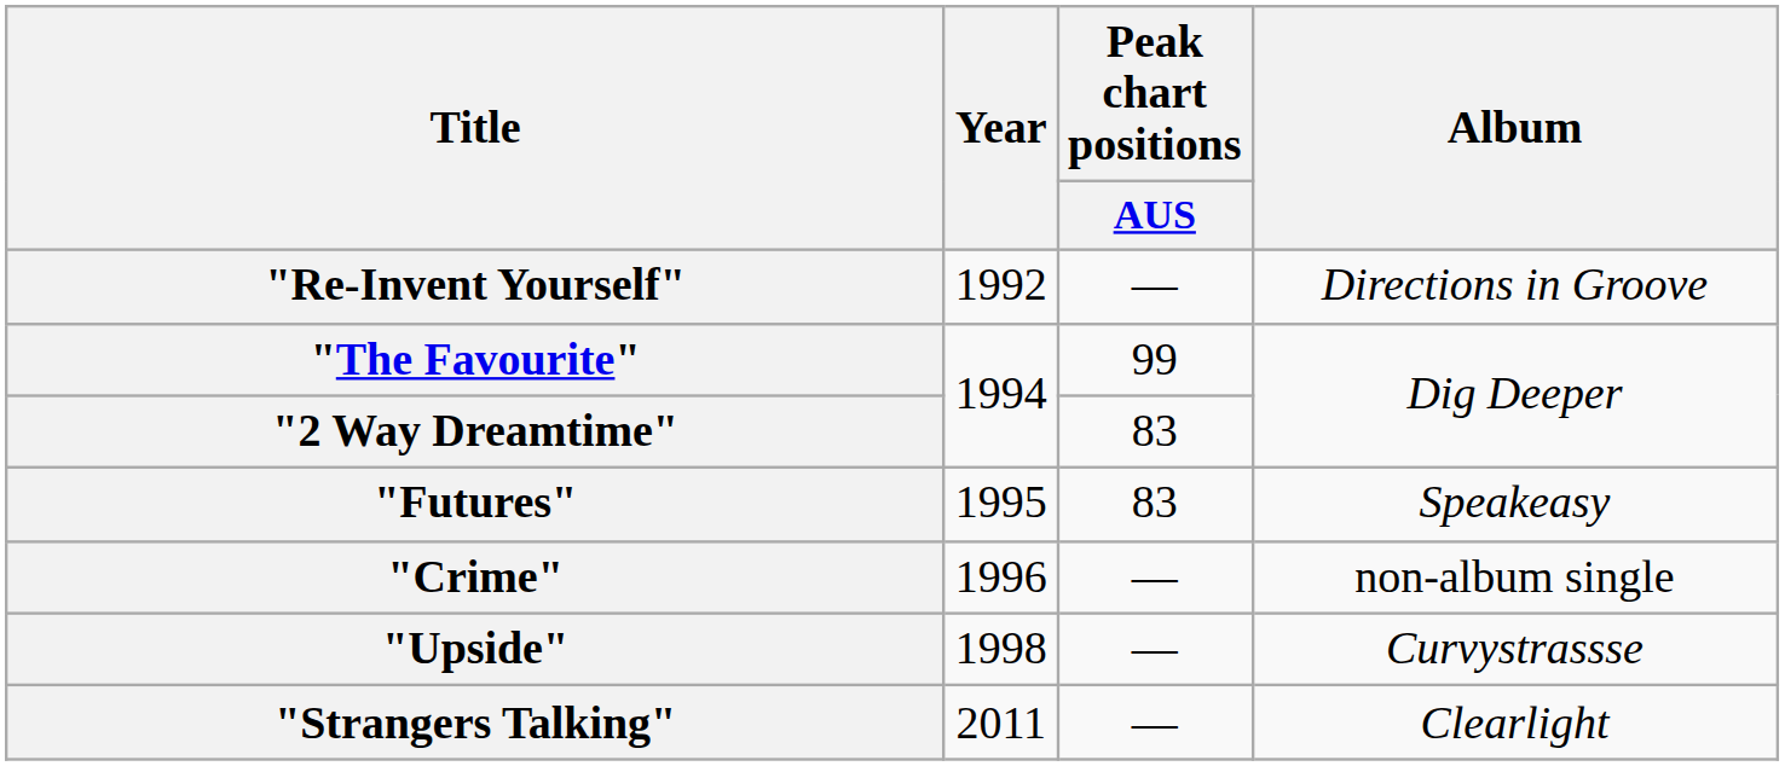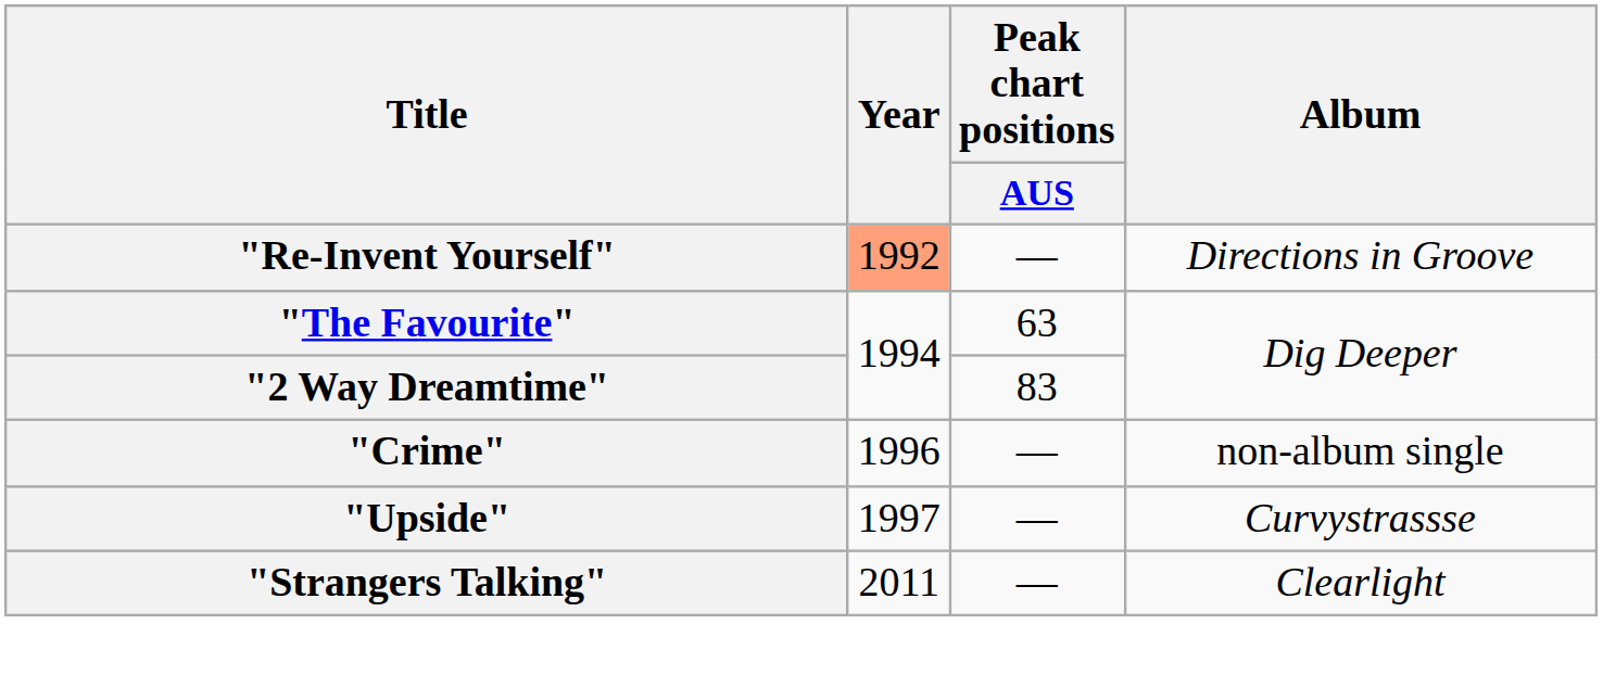 <table class="wikitable plainrowheaders" style="text-align:center;">
 <tr>
 <th scope="col" rowspan="2" style="width:20em;">Title</th>
 <th scope="col" rowspan="2" style="width:1em;">Year</th>
 <th scope="col">Peak chart positions</th>
 <th scope="col" rowspan="2" style="width:11em;">Album</th>
 </tr>
 <tr>
 <th scope="col" style="width:3em;font-size:90%;"><a href='#'>AUS</a><br></th>
 </tr>
 <tr>
 <th scope="row">"Re-Invent Yourself"</th>
-<td>1992</td>
+<td style="background: lightsalmon;">1992</td>
 <td>—</td>
 <td><em>Directions in Groove</em></td>
 </tr>
 <tr>
 <th scope="row">"<a href='#'>The Favourite</a>"</th>
 <td rowspan="2">1994</td>
-<td>99</td>
+<td>63</td>
 <td rowspan="2"><em>Dig Deeper</em></td>
 </tr>
 <tr>
 <th scope="row">"2 Way Dreamtime"</th>
 <td>83</td>
-</tr>
-<tr>
-<th scope="row">"Futures"</th>
-<td>1995</td>
-<td>83</td>
-<td><em>Speakeasy</em></td>
 </tr>
 <tr>
 <th scope="row">"Crime"</th>
 <td>1996</td>
 <td>—</td>
 <td>non-album single</td>
 </tr>
 <tr>
 <th scope="row">"Upside"</th>
-<td>1998</td>
+<td>1997</td>
 <td>—</td>
 <td><em>Curvystrassse</em></td>
 </tr>
 <tr>
 <th scope="row">"Strangers Talking"</th>
 <td>2011</td>
 <td>—</td>
 <td><em>Clearlight</em></td>
 </tr>
 </table>
